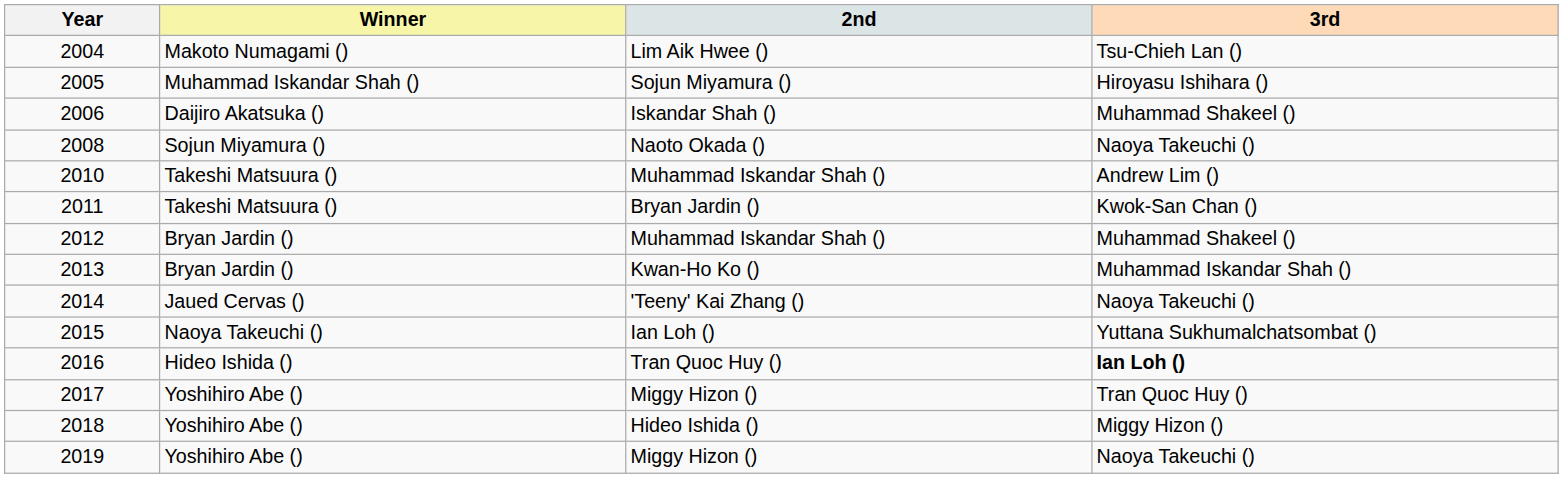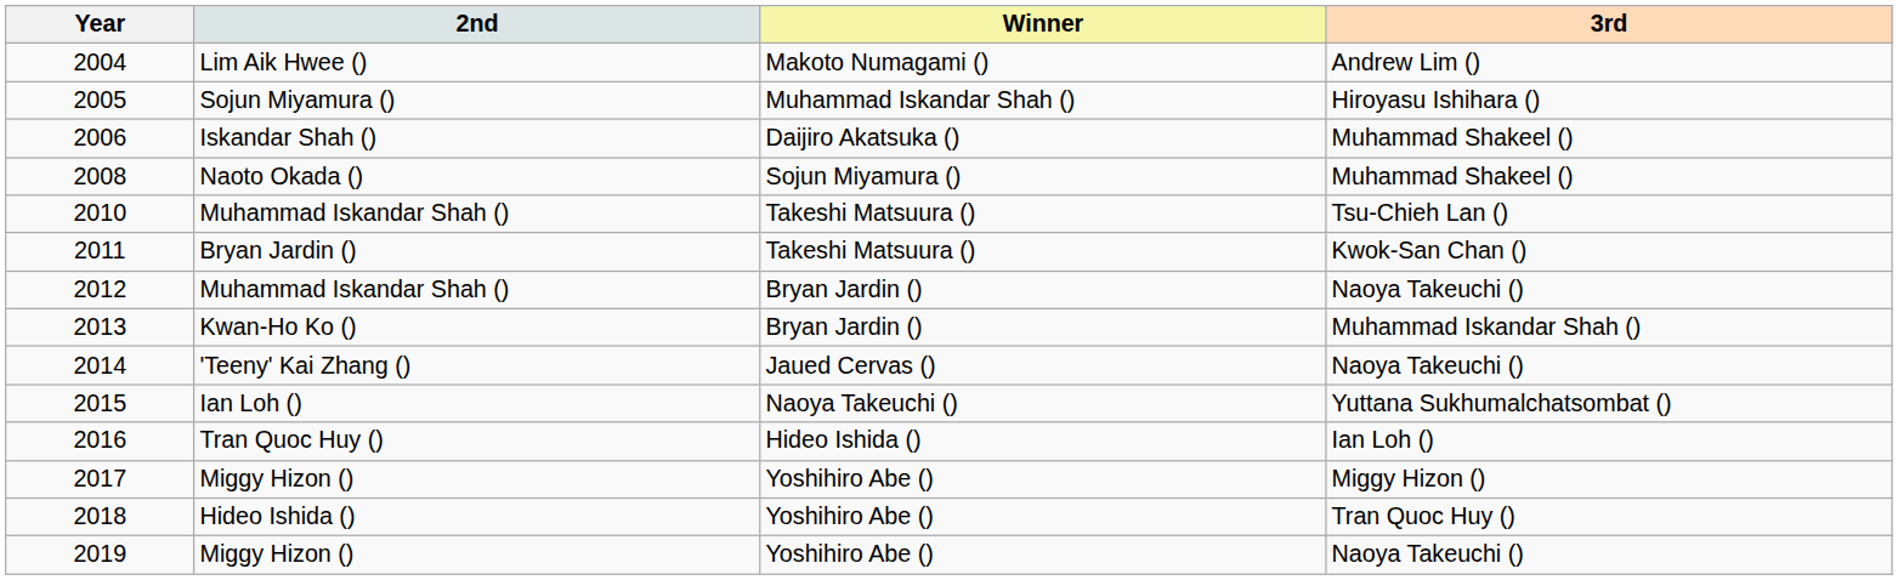 <table class="wikitable" width=100%>
 <tr>
 <th width=10%>Year</th>
+<th style="background-color: #DCE5E5;" width=30%>2nd</th>
 <th style="background-color: #F7F6A8;" width=30%>Winner</th>
-<th style="background-color: #DCE5E5;" width=30%>2nd</th>
 <th style="background-color: #FFDAB9;" width=30%>3rd</th>
 </tr>
 <tr>
 <td align=center>2004</td>
+<td>Lim Aik Hwee ()</td>
 <td>Makoto Numagami ()</td>
-<td>Lim Aik Hwee ()</td>
-<td>Tsu-Chieh Lan ()</td>
+<td>Andrew Lim ()</td>
 </tr>
 <tr>
 <td align=center>2005</td>
+<td>Sojun Miyamura ()</td>
 <td>Muhammad Iskandar Shah ()</td>
-<td>Sojun Miyamura ()</td>
 <td>Hiroyasu Ishihara ()</td>
 </tr>
 <tr>
 <td align=center>2006</td>
+<td>Iskandar Shah  ()</td>
 <td>Daijiro Akatsuka ()</td>
-<td>Iskandar Shah  ()</td>
 <td>Muhammad Shakeel ()</td>
 </tr>
 <tr>
 <td align=center>2008</td>
+<td>Naoto Okada ()</td>
 <td>Sojun Miyamura ()</td>
-<td>Naoto Okada ()</td>
-<td>Naoya Takeuchi ()</td>
+<td>Muhammad Shakeel ()</td>
 </tr>
 <tr>
 <td align=center>2010</td>
+<td>Muhammad Iskandar Shah ()</td>
 <td>Takeshi Matsuura ()</td>
-<td>Muhammad Iskandar Shah ()</td>
-<td>Andrew Lim ()</td>
+<td>Tsu-Chieh Lan ()</td>
 </tr>
 <tr>
 <td align=center>2011</td>
+<td>Bryan Jardin ()</td>
 <td>Takeshi Matsuura ()</td>
-<td>Bryan Jardin ()</td>
 <td>Kwok-San Chan ()</td>
 </tr>
 <tr>
 <td align=center>2012</td>
+<td>Muhammad Iskandar Shah ()</td>
 <td>Bryan Jardin ()</td>
-<td>Muhammad Iskandar Shah ()</td>
-<td>Muhammad Shakeel ()</td>
+<td>Naoya Takeuchi ()</td>
 </tr>
 <tr>
 <td align=center>2013</td>
+<td>Kwan-Ho Ko  ()</td>
 <td>Bryan Jardin ()</td>
-<td>Kwan-Ho Ko  ()</td>
 <td>Muhammad Iskandar Shah ()</td>
 </tr>
 <tr>
 <td align=center>2014</td>
+<td>'Teeny' Kai Zhang ()</td>
 <td>Jaued Cervas ()</td>
-<td>'Teeny' Kai Zhang ()</td>
 <td>Naoya Takeuchi ()</td>
 </tr>
 <tr>
 <td align=center>2015</td>
+<td>Ian Loh ()</td>
 <td>Naoya Takeuchi ()</td>
-<td>Ian Loh ()</td>
 <td>Yuttana Sukhumalchatsombat ()</td>
 </tr>
 <tr>
 <td align=center>2016</td>
+<td>Tran Quoc Huy ()</td>
 <td>Hideo Ishida ()</td>
-<td>Tran Quoc Huy ()</td>
-<td><strong>Ian Loh ()</strong></td>
+<td>Ian Loh ()</td>
 </tr>
 <tr>
 <td align=center>2017</td>
+<td>Miggy Hizon ()</td>
 <td>Yoshihiro Abe ()</td>
 <td>Miggy Hizon ()</td>
+</tr>
+<tr>
+<td align=center>2018</td>
+<td>Hideo Ishida ()</td>
+<td>Yoshihiro Abe ()</td>
 <td>Tran Quoc Huy ()</td>
 </tr>
 <tr>
-<td align=center>2018</td>
+<td align=center>2019</td>
+<td>Miggy Hizon ()</td>
 <td>Yoshihiro Abe ()</td>
-<td>Hideo Ishida ()</td>
-<td>Miggy Hizon ()</td>
-</tr>
-<tr>
-<td align=center>2019</td>
-<td>Yoshihiro Abe ()</td>
-<td>Miggy Hizon ()</td>
 <td>Naoya Takeuchi ()</td>
 </tr>
 </table>
